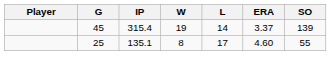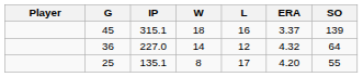 <table class="wikitable sortable">
 <tr>
 <th bgcolor="#DDDDFF" width="16%">Player</th>
 <th bgcolor="#DDDDFF" width="9%">G</th>
 <th bgcolor="#DDDDFF" width="9%">IP</th>
 <th bgcolor="#DDDDFF" width="9%">W</th>
 <th bgcolor="#DDDDFF" width="9%">L</th>
 <th bgcolor="#DDDDFF" width="9%">ERA</th>
 <th bgcolor="#DDDDFF" width="9%">SO</th>
 </tr>
 <tr align="center">
 <td></td>
 <td>45</td>
-<td>315.4</td>
-<td>19</td>
-<td>14</td>
+<td>315.1</td>
+<td>18</td>
+<td>16</td>
 <td>3.37</td>
 <td>139</td>
+</tr>
+<tr align="center">
+<td></td>
+<td>36</td>
+<td>227.0</td>
+<td>14</td>
+<td>12</td>
+<td>4.32</td>
+<td>64</td>
 </tr>
 <tr align="center">
 <td></td>
 <td>25</td>
 <td>135.1</td>
 <td>8</td>
 <td>17</td>
-<td>4.60</td>
+<td>4.20</td>
 <td>55</td>
 </tr>
 </table>
